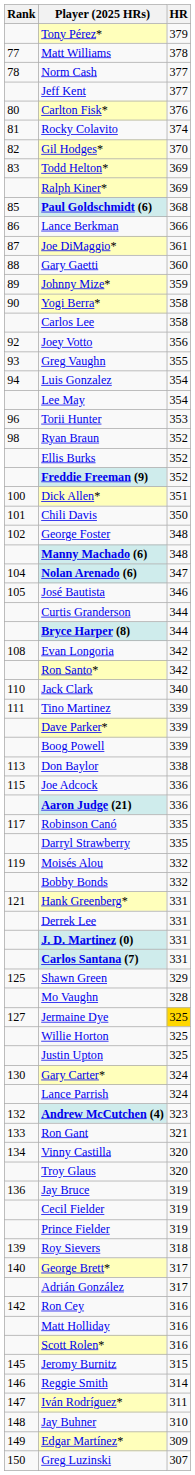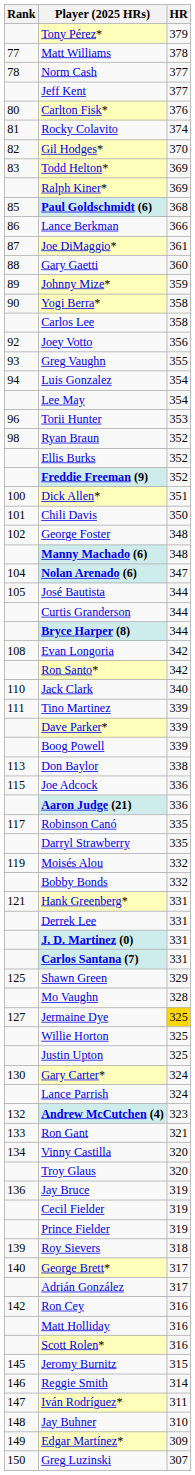 <table class="wikitable" style="float:left;">
 <tr style="white-space: nowrap;">
 <th>Rank</th>
 <th>Player (2025 HRs)</th>
 <th>HR</th>
 </tr>
 <tr>
 <td></td>
 <td style="background:#ffffbb;"><a href='#'>Tony Pérez</a>*</td>
 <td>379</td>
 </tr>
 <tr>
 <td>77</td>
 <td><a href='#'>Matt Williams</a></td>
 <td>378</td>
 </tr>
 <tr>
 <td>78</td>
 <td><a href='#'>Norm Cash</a></td>
 <td>377</td>
 </tr>
 <tr>
 <td></td>
 <td><a href='#'>Jeff Kent</a></td>
 <td>377</td>
 </tr>
 <tr>
 <td>80</td>
 <td style="background:#ffffbb;"><a href='#'>Carlton Fisk</a>*</td>
 <td>376</td>
 </tr>
 <tr>
 <td>81</td>
 <td><a href='#'>Rocky Colavito</a></td>
 <td>374</td>
 </tr>
 <tr>
 <td>82</td>
 <td style="background:#ffffbb;"><a href='#'>Gil Hodges</a>*</td>
 <td>370</td>
 </tr>
 <tr>
 <td>83</td>
 <td style="background:#ffffbb;"><a href='#'>Todd Helton</a>*</td>
 <td>369</td>
 </tr>
 <tr>
 <td></td>
 <td style="background:#ffffbb;"><a href='#'>Ralph Kiner</a>*</td>
 <td>369</td>
 </tr>
 <tr>
 <td>85</td>
 <td style="background:#cfecec;"><strong><a href='#'>Paul Goldschmidt</a> (6)</strong></td>
 <td>368</td>
 </tr>
 <tr>
 <td>86</td>
 <td><a href='#'>Lance Berkman</a></td>
 <td>366</td>
 </tr>
 <tr>
 <td>87</td>
 <td style="background:#ffffbb;"><a href='#'>Joe DiMaggio</a>*</td>
 <td>361</td>
 </tr>
 <tr>
 <td>88</td>
 <td><a href='#'>Gary Gaetti</a></td>
 <td>360</td>
 </tr>
 <tr>
 <td>89</td>
 <td style="background:#ffffbb;"><a href='#'>Johnny Mize</a>*</td>
 <td>359</td>
 </tr>
 <tr>
 <td>90</td>
 <td style="background:#ffffbb;"><a href='#'>Yogi Berra</a>*</td>
 <td>358</td>
 </tr>
 <tr>
 <td></td>
 <td><a href='#'>Carlos Lee</a></td>
 <td>358</td>
 </tr>
 <tr>
 <td>92</td>
 <td><a href='#'>Joey Votto</a></td>
 <td>356</td>
 </tr>
 <tr>
 <td>93</td>
 <td><a href='#'>Greg Vaughn</a></td>
 <td>355</td>
 </tr>
 <tr>
 <td>94</td>
 <td><a href='#'>Luis Gonzalez</a></td>
 <td>354</td>
 </tr>
 <tr>
 <td></td>
 <td><a href='#'>Lee May</a></td>
 <td>354</td>
 </tr>
 <tr>
 <td>96</td>
 <td><a href='#'>Torii Hunter</a></td>
 <td>353</td>
 </tr>
 <tr>
 <td>98</td>
 <td><a href='#'>Ryan Braun</a></td>
 <td>352</td>
 </tr>
 <tr>
 <td></td>
 <td><a href='#'>Ellis Burks</a></td>
 <td>352</td>
 </tr>
 <tr>
 <td></td>
 <td style="background:#cfecec;"><strong><a href='#'>Freddie Freeman</a> (9)</strong></td>
 <td>352</td>
 </tr>
 <tr>
 <td>100</td>
 <td style="background:#ffffbb;"><a href='#'>Dick Allen</a>*</td>
 <td>351</td>
 </tr>
 <tr>
 <td>101</td>
 <td><a href='#'>Chili Davis</a></td>
 <td>350</td>
 </tr>
 <tr>
 <td>102</td>
 <td><a href='#'>George Foster</a></td>
 <td>348</td>
 </tr>
 <tr>
 <td></td>
 <td style="background:#cfecec;"><strong><a href='#'>Manny Machado</a> (6)</strong></td>
 <td>348</td>
 </tr>
 <tr>
 <td>104</td>
 <td style="background:#cfecec;"><strong><a href='#'>Nolan Arenado</a> (6)</strong></td>
 <td>347</td>
 </tr>
 <tr>
 <td>105</td>
 <td><a href='#'>José Bautista</a></td>
-<td>346</td>
+<td>344</td>
 </tr>
 <tr>
 <td></td>
 <td><a href='#'>Curtis Granderson</a></td>
 <td>344</td>
 </tr>
 <tr>
 <td></td>
 <td style="background:#cfecec;"><strong><a href='#'>Bryce Harper</a> (8)</strong></td>
 <td>344</td>
 </tr>
 <tr>
 <td>108</td>
 <td><a href='#'>Evan Longoria</a></td>
 <td>342</td>
 </tr>
 <tr>
 <td></td>
 <td style="background:#ffffbb;"><a href='#'>Ron Santo</a>*</td>
 <td>342</td>
 </tr>
 <tr>
 <td>110</td>
 <td><a href='#'>Jack Clark</a></td>
 <td>340</td>
 </tr>
 <tr>
 <td>111</td>
 <td><a href='#'>Tino Martinez</a></td>
 <td>339</td>
 </tr>
 <tr>
 <td></td>
 <td style="background:#ffffbb;"><a href='#'>Dave Parker</a>*</td>
 <td>339</td>
 </tr>
 <tr>
 <td></td>
 <td><a href='#'>Boog Powell</a></td>
 <td>339</td>
 </tr>
 <tr>
 <td>113</td>
 <td><a href='#'>Don Baylor</a></td>
 <td>338</td>
 </tr>
 <tr>
 <td>115</td>
 <td><a href='#'>Joe Adcock</a></td>
 <td>336</td>
 </tr>
 <tr>
 <td></td>
 <td style="background:#cfecec;"><strong><a href='#'>Aaron Judge</a> (21)</strong></td>
 <td>336</td>
 </tr>
 <tr>
 <td>117</td>
 <td><a href='#'>Robinson Canó</a></td>
 <td>335</td>
 </tr>
 <tr>
 <td></td>
 <td><a href='#'>Darryl Strawberry</a></td>
 <td>335</td>
 </tr>
 <tr>
 <td>119</td>
 <td><a href='#'>Moisés Alou</a></td>
 <td>332</td>
 </tr>
 <tr>
 <td></td>
 <td><a href='#'>Bobby Bonds</a></td>
 <td>332</td>
 </tr>
 <tr>
 <td>121</td>
 <td style="background:#ffffbb;"><a href='#'>Hank Greenberg</a>*</td>
 <td>331</td>
 </tr>
 <tr>
 <td></td>
 <td><a href='#'>Derrek Lee</a></td>
 <td>331</td>
 </tr>
 <tr>
 <td></td>
 <td style="background:#cfecec;"><strong><a href='#'>J. D. Martinez</a> (0)</strong></td>
 <td>331</td>
 </tr>
 <tr>
 <td></td>
 <td style="background:#cfecec;"><strong><a href='#'>Carlos Santana</a> (7)</strong></td>
 <td>331</td>
 </tr>
 <tr>
 <td>125</td>
 <td><a href='#'>Shawn Green</a></td>
 <td>329</td>
 </tr>
 <tr>
 <td></td>
 <td><a href='#'>Mo Vaughn</a></td>
 <td>328</td>
 </tr>
 <tr>
 <td>127</td>
 <td><a href='#'>Jermaine Dye</a></td>
 <td style="background: gold;">325</td>
 </tr>
 <tr>
 <td></td>
 <td><a href='#'>Willie Horton</a></td>
 <td>325</td>
 </tr>
 <tr>
 <td></td>
 <td><a href='#'>Justin Upton</a></td>
 <td>325</td>
 </tr>
 <tr>
 <td>130</td>
 <td style="background:#ffffbb;"><a href='#'>Gary Carter</a>*</td>
 <td>324</td>
 </tr>
 <tr>
 <td></td>
 <td><a href='#'>Lance Parrish</a></td>
 <td>324</td>
 </tr>
 <tr>
 <td>132</td>
 <td style="background:#cfecec;"><strong><a href='#'>Andrew McCutchen</a> (4)</strong></td>
 <td>323</td>
 </tr>
 <tr>
 <td>133</td>
 <td><a href='#'>Ron Gant</a></td>
 <td>321</td>
 </tr>
 <tr>
 <td>134</td>
 <td><a href='#'>Vinny Castilla</a></td>
 <td>320</td>
 </tr>
 <tr>
 <td></td>
 <td><a href='#'>Troy Glaus</a></td>
 <td>320</td>
 </tr>
 <tr>
 <td>136</td>
 <td><a href='#'>Jay Bruce</a></td>
 <td>319</td>
 </tr>
 <tr>
 <td></td>
 <td><a href='#'>Cecil Fielder</a></td>
 <td>319</td>
 </tr>
 <tr>
 <td></td>
 <td><a href='#'>Prince Fielder</a></td>
 <td>319</td>
 </tr>
 <tr>
 <td>139</td>
 <td><a href='#'>Roy Sievers</a></td>
 <td>318</td>
 </tr>
 <tr>
 <td>140</td>
 <td style="background:#ffffbb;"><a href='#'>George Brett</a>*</td>
 <td>317</td>
 </tr>
 <tr>
 <td></td>
 <td><a href='#'>Adrián González</a></td>
 <td>317</td>
 </tr>
 <tr>
 <td>142</td>
 <td><a href='#'>Ron Cey</a></td>
 <td>316</td>
 </tr>
 <tr>
 <td></td>
 <td><a href='#'>Matt Holliday</a></td>
 <td>316</td>
 </tr>
 <tr>
 <td></td>
 <td style="background:#ffffbb;"><a href='#'>Scott Rolen</a>*</td>
 <td>316</td>
 </tr>
 <tr>
 <td>145</td>
 <td><a href='#'>Jeromy Burnitz</a></td>
 <td>315</td>
 </tr>
 <tr>
 <td>146</td>
 <td><a href='#'>Reggie Smith</a></td>
 <td>314</td>
 </tr>
 <tr>
 <td>147</td>
 <td style="background:#ffffbb;"><a href='#'>Iván Rodríguez</a>*</td>
 <td>311</td>
 </tr>
 <tr>
 <td>148</td>
 <td><a href='#'>Jay Buhner</a></td>
 <td>310</td>
 </tr>
 <tr>
 <td>149</td>
 <td style="background:#ffffbb;"><a href='#'>Edgar Martínez</a>*</td>
 <td>309</td>
 </tr>
 <tr>
 <td>150</td>
 <td><a href='#'>Greg Luzinski</a></td>
 <td>307</td>
 </tr>
 </table>
